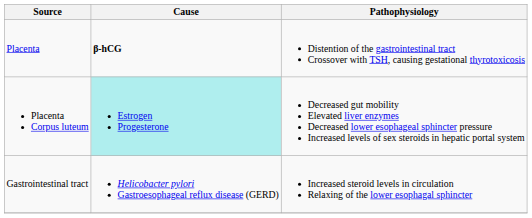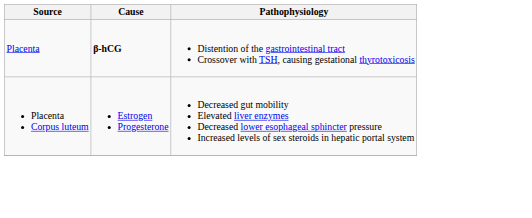 <table class="wikitable">
 <tr>
 <th>Source</th>
 <th>Cause</th>
 <th>Pathophysiology</th>
 </tr>
 <tr>
 <td><a href='#'>Placenta</a></td>
 <td><strong>β-hCG</strong></td>
 <td><br><ul><li>Distention of the <a href='#'>gastrointestinal tract</a></li><li>Crossover with <a href='#'>TSH</a>, causing gestational <a href='#'>thyrotoxicosis</a></li></ul></td>
 </tr>
 <tr>
 <td><br><ul><li>Placenta</li><li><a href='#'>Corpus luteum</a></li></ul></td>
-<td style="background: paleturquoise;"><br><ul><li><a href='#'>Estrogen</a></li><li><a href='#'>Progesterone</a></li></ul></td>
+<td><br><ul><li><a href='#'>Estrogen</a></li><li><a href='#'>Progesterone</a></li></ul></td>
 <td><br><ul><li>Decreased gut mobility</li><li>Elevated <a href='#'>liver enzymes</a></li><li>Decreased <a href='#'>lower esophageal sphincter</a> pressure</li><li>Increased levels of sex steroids in hepatic portal system</li></ul></td>
-</tr>
-<tr>
-<td>Gastrointestinal tract</td>
-<td><br><ul><li><em><a href='#'>Helicobacter pylori</a></em></li><li><a href='#'>Gastroesophageal reflux disease</a> (GERD)</li></ul></td>
-<td><br><ul><li>Increased steroid levels in circulation</li><li>Relaxing of the <a href='#'>lower esophagal sphincter</a></li></ul></td>
 </tr>
 <tr>
 </tr>
 </table>
